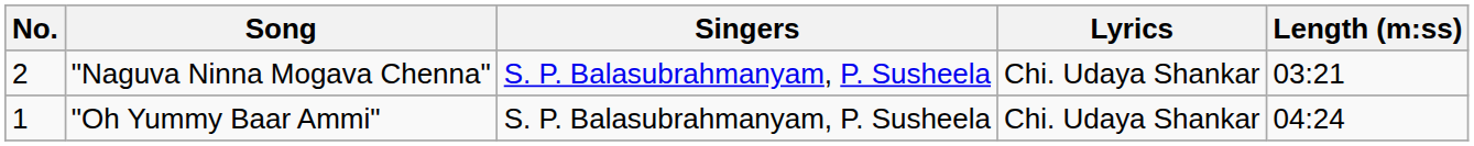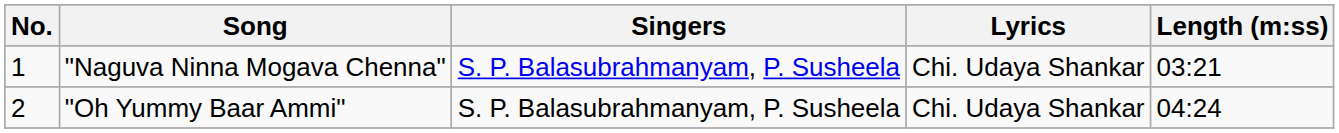 <table class="wikitable" style="font-size:95%;">
 <tr>
 <th>No.</th>
 <th>Song</th>
 <th>Singers</th>
 <th>Lyrics</th>
 <th>Length (m:ss)</th>
 </tr>
 <tr>
-<td>2</td>
+<td>1</td>
 <td>"Naguva Ninna Mogava Chenna"</td>
 <td><a href='#'>S. P. Balasubrahmanyam</a>, <a href='#'>P. Susheela</a></td>
 <td>Chi. Udaya Shankar</td>
 <td>03:21</td>
 </tr>
 <tr>
-<td>1</td>
+<td>2</td>
 <td>"Oh Yummy Baar Ammi"</td>
 <td>S. P. Balasubrahmanyam, P. Susheela</td>
 <td>Chi. Udaya Shankar</td>
 <td>04:24</td>
 </tr>
 </table>
